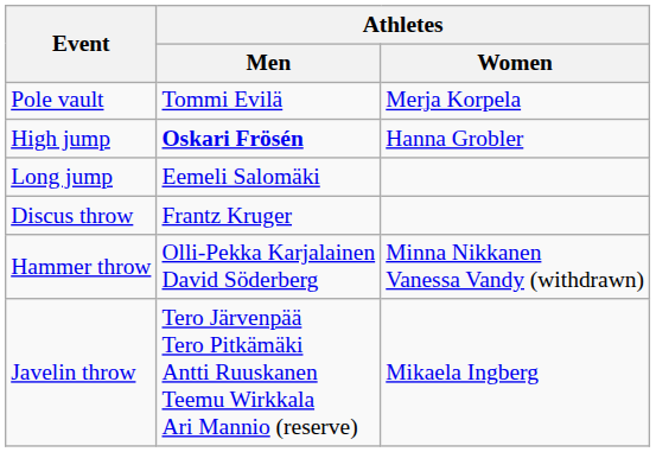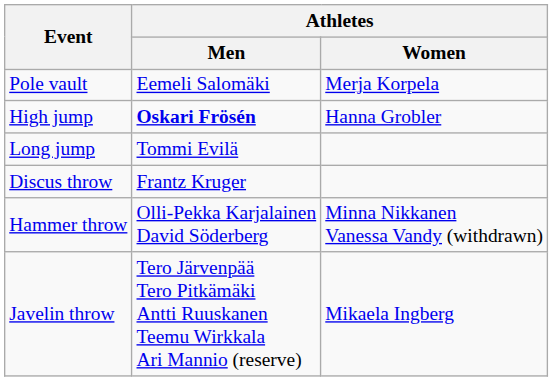 <table class=wikitable style="font-size:90%">
 <tr>
 <th rowspan=2>Event</th>
 <th colspan=2>Athletes</th>
 </tr>
 <tr>
 <th>Men</th>
 <th>Women</th>
 </tr>
 <tr>
 <td><a href='#'>Pole vault</a></td>
-<td><a href='#'>Tommi Evilä</a></td>
+<td><a href='#'>Eemeli Salomäki</a></td>
 <td><a href='#'>Merja Korpela</a></td>
 </tr>
 <tr>
 <td><a href='#'>High jump</a></td>
 <td><strong><a href='#'>Oskari Frösén</a></strong></td>
 <td><a href='#'>Hanna Grobler</a></td>
 </tr>
 <tr>
 <td><a href='#'>Long jump</a></td>
-<td><a href='#'>Eemeli Salomäki</a></td>
+<td><a href='#'>Tommi Evilä</a></td>
 <td></td>
 </tr>
 <tr>
 <td><a href='#'>Discus throw</a></td>
 <td><a href='#'>Frantz Kruger</a></td>
 <td></td>
 </tr>
 <tr>
 <td><a href='#'>Hammer throw</a></td>
 <td><a href='#'>Olli-Pekka Karjalainen</a><br><a href='#'>David Söderberg</a></td>
 <td><a href='#'>Minna Nikkanen</a><br><a href='#'>Vanessa Vandy</a> (withdrawn)</td>
 </tr>
 <tr>
 <td><a href='#'>Javelin throw</a></td>
 <td><a href='#'>Tero Järvenpää</a><br><a href='#'>Tero Pitkämäki</a><br><a href='#'>Antti Ruuskanen</a><br><a href='#'>Teemu Wirkkala</a><br><a href='#'>Ari Mannio</a> (reserve)</td>
 <td><a href='#'>Mikaela Ingberg</a></td>
 </tr>
 </table>
